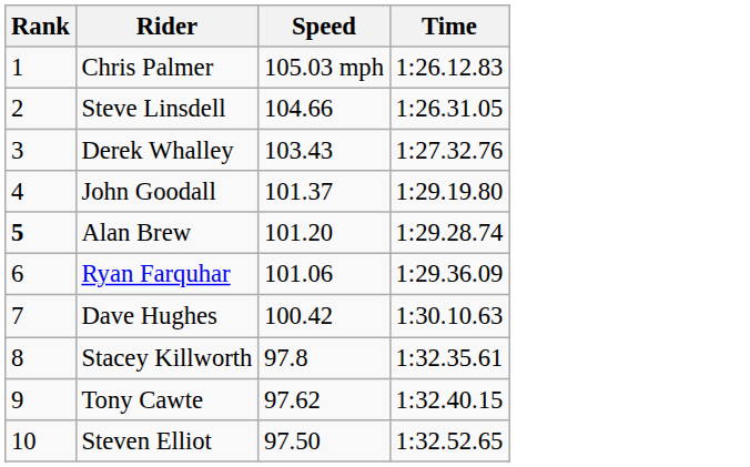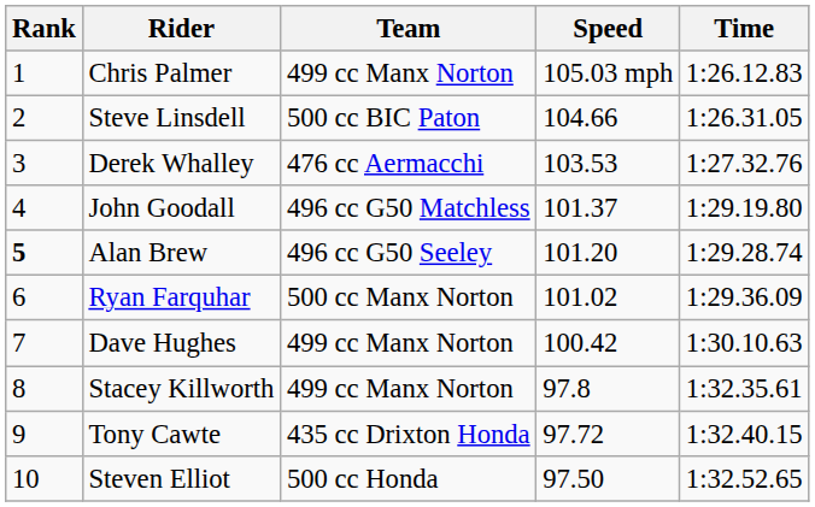 <table class="wikitable" style="font-size: 95%;">
 <tr style="background:#efefef;">
 <th>Rank</th>
 <th>Rider</th>
+<th>Team</th>
 <th>Speed</th>
 <th>Time</th>
 </tr>
 <tr>
 <td>1</td>
 <td> Chris Palmer</td>
+<td>499 cc Manx <a href='#'>Norton</a></td>
 <td>105.03 mph</td>
 <td>1:26.12.83</td>
 </tr>
 <tr>
 <td>2</td>
 <td> Steve Linsdell</td>
+<td>500 cc BIC <a href='#'>Paton</a></td>
 <td>104.66</td>
 <td>1:26.31.05</td>
 </tr>
 <tr>
 <td>3</td>
 <td> Derek Whalley</td>
-<td>103.43</td>
+<td>476 cc <a href='#'>Aermacchi</a></td>
+<td>103.53</td>
 <td>1:27.32.76</td>
 </tr>
 <tr>
 <td>4</td>
 <td> John Goodall</td>
+<td>496 cc G50 <a href='#'>Matchless</a></td>
 <td>101.37</td>
 <td>1:29.19.80</td>
 </tr>
 <tr>
 <td><strong>5</strong></td>
 <td> Alan Brew</td>
+<td>496 cc G50 <a href='#'>Seeley</a></td>
 <td>101.20</td>
 <td>1:29.28.74</td>
 </tr>
 <tr>
 <td>6</td>
 <td> <a href='#'>Ryan Farquhar</a></td>
-<td>101.06</td>
+<td>500 cc Manx Norton</td>
+<td>101.02</td>
 <td>1:29.36.09</td>
 </tr>
 <tr>
 <td>7</td>
 <td> Dave Hughes</td>
+<td>499 cc Manx Norton</td>
 <td>100.42</td>
 <td>1:30.10.63</td>
 </tr>
 <tr>
 <td>8</td>
 <td> Stacey Killworth</td>
+<td>499 cc Manx Norton</td>
 <td>97.8</td>
 <td>1:32.35.61</td>
 </tr>
 <tr>
 <td>9</td>
 <td> Tony Cawte</td>
-<td>97.62</td>
+<td>435 cc Drixton <a href='#'>Honda</a></td>
+<td>97.72</td>
 <td>1:32.40.15</td>
 </tr>
 <tr>
 <td>10</td>
 <td> Steven Elliot</td>
+<td>500 cc Honda</td>
 <td>97.50</td>
 <td>1:32.52.65</td>
 </tr>
 </table>
